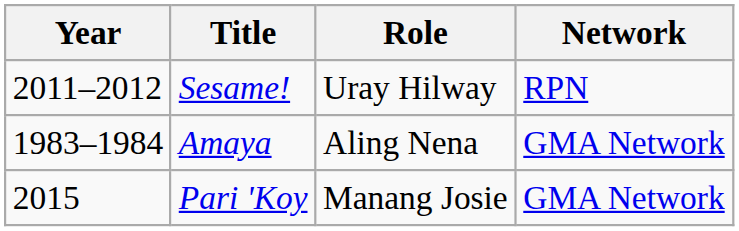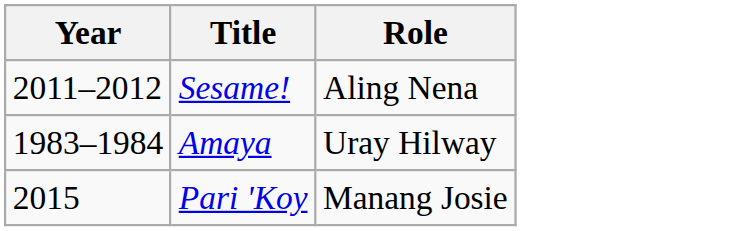 <table class="wikitable" style="font-size: 95%;">
 <tr>
 <th>Year</th>
 <th>Title</th>
 <th>Role</th>
-<th>Network</th>
 </tr>
 <tr>
 <td>2011–2012</td>
 <td><em><a href='#'>Sesame!</a></em></td>
-<td>Uray Hilway</td>
-<td><a href='#'>RPN</a></td>
+<td>Aling Nena</td>
 </tr>
 <tr>
 <td>1983–1984</td>
 <td><em><a href='#'>Amaya</a></em></td>
-<td>Aling Nena</td>
-<td><a href='#'>GMA Network</a></td>
+<td>Uray Hilway</td>
 </tr>
 <tr>
 <td>2015</td>
 <td><em><a href='#'>Pari 'Koy</a></em></td>
 <td>Manang Josie</td>
-<td><a href='#'>GMA Network</a></td>
 </tr>
 </table>
